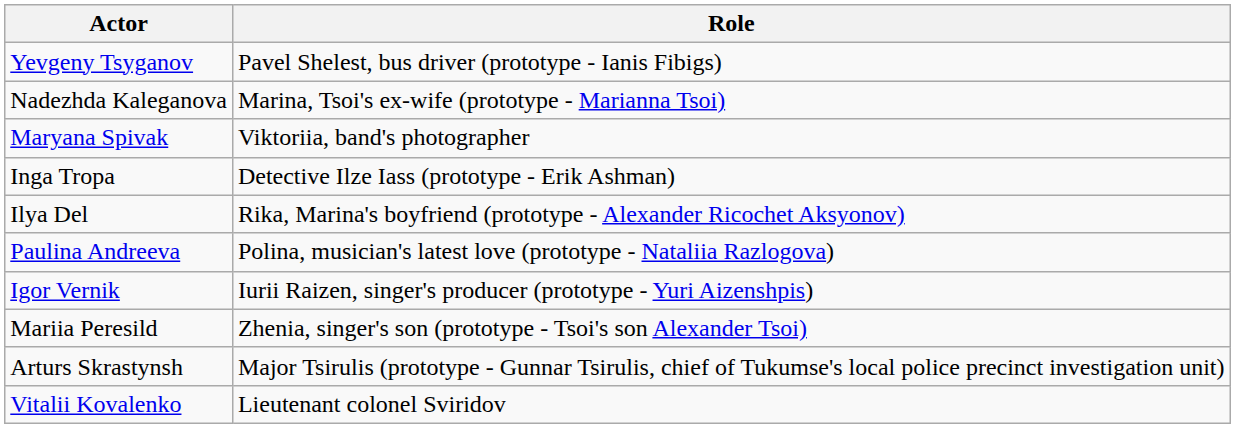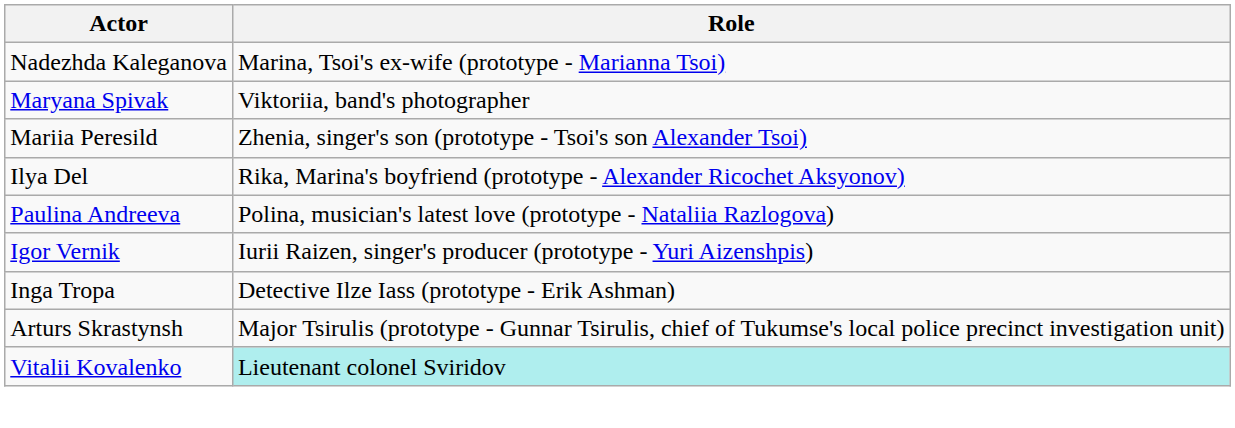 <table class="wikitable sortable">
 <tr>
 <th>Actor</th>
 <th>Role</th>
-</tr>
-<tr>
-<td><a href='#'>Yevgeny Tsyganov</a></td>
-<td>Pavel Shelest, bus driver (prototype - Ianis Fibigs)</td>
 </tr>
 <tr>
 <td>Nadezhda Kaleganova</td>
 <td>Marina, Tsoi's ex-wife (prototype - <a href='#'>Marianna Tsoi)</a></td>
 </tr>
 <tr>
 <td><a href='#'>Maryana Spivak</a></td>
 <td>Viktoriia, band's photographer</td>
 </tr>
 <tr>
-<td>Inga Tropa</td>
-<td>Detective Ilze Iass (prototype - Erik Ashman)</td>
+<td>Mariia Peresild</td>
+<td>Zhenia, singer's son (prototype - Tsoi's son <a href='#'>Alexander Tsoi)</a></td>
 </tr>
 <tr>
 <td>Ilya Del</td>
 <td>Rika, Marina's boyfriend (prototype -  <a href='#'>Alexander Ricochet Aksyonov)</a></td>
 </tr>
 <tr>
 <td><a href='#'>Paulina Andreeva</a></td>
 <td>Polina, musician's latest love (prototype - <a href='#'>Nataliia Razlogova</a>)</td>
 </tr>
 <tr>
 <td><a href='#'>Igor Vernik</a></td>
 <td>Iurii Raizen, singer's producer (prototype - <a href='#'>Yuri Aizenshpis</a>)</td>
 </tr>
 <tr>
-<td>Mariia Peresild</td>
-<td>Zhenia, singer's son (prototype - Tsoi's son <a href='#'>Alexander Tsoi)</a></td>
+<td>Inga Tropa</td>
+<td>Detective Ilze Iass (prototype - Erik Ashman)</td>
 </tr>
 <tr>
 <td>Arturs Skrastynsh</td>
 <td>Major Tsirulis (prototype - Gunnar Tsirulis, chief of Tukumse's local police precinct investigation unit)</td>
 </tr>
 <tr>
 <td><a href='#'>Vitalii Kovalenko</a></td>
-<td>Lieutenant colonel Sviridov</td>
+<td style="background: paleturquoise;">Lieutenant colonel Sviridov</td>
 </tr>
 </table>
